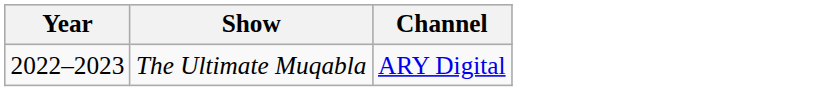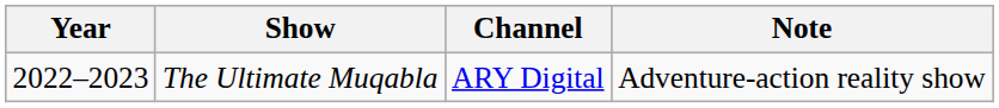 <table class="wikitable">
 <tr>
 <th>Year</th>
 <th>Show</th>
 <th>Channel</th>
+<th>Note</th>
 </tr>
 <tr>
 <td>2022–2023</td>
 <td><em>The Ultimate Muqabla</em></td>
 <td><a href='#'>ARY Digital</a></td>
+<td>Adventure-action reality show</td>
 </tr>
 </table>
